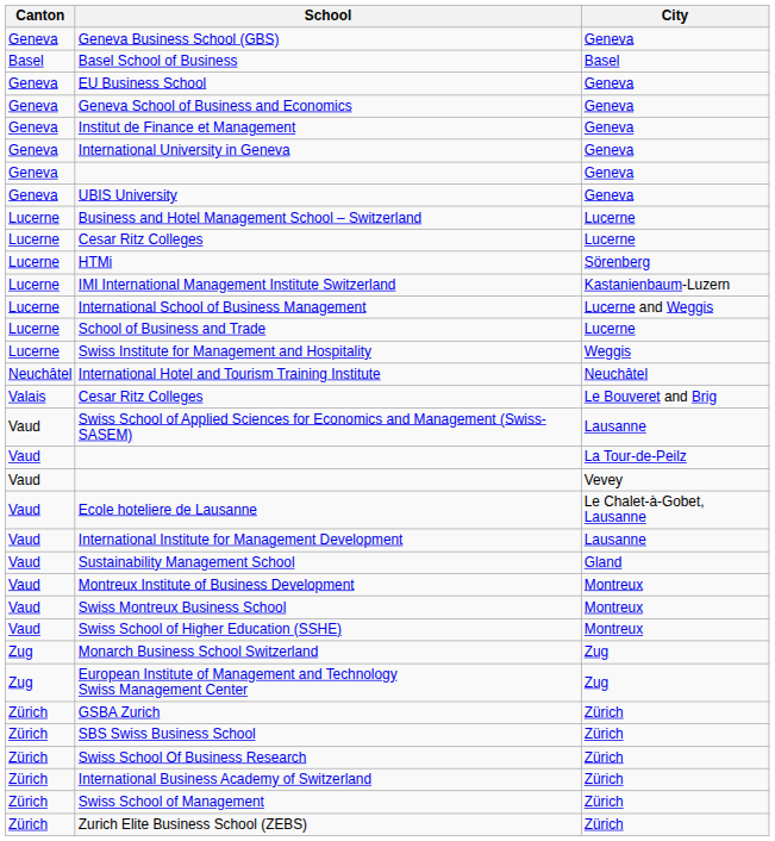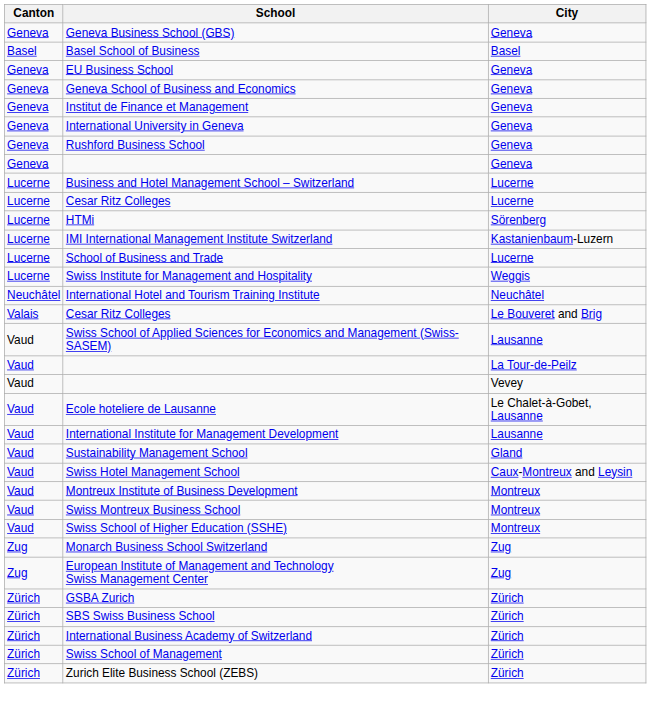 <table class="wikitable sortable">
 <tr>
 <th>Canton</th>
 <th>School</th>
 <th>City</th>
 </tr>
 <tr>
 <td><a href='#'>Geneva</a></td>
 <td><a href='#'>Geneva Business School (GBS)</a></td>
 <td><a href='#'>Geneva</a></td>
 </tr>
 <tr>
 <td><a href='#'>Basel</a></td>
 <td><a href='#'>Basel School of Business</a></td>
 <td><a href='#'>Basel</a></td>
 </tr>
 <tr>
 <td><a href='#'>Geneva</a></td>
 <td><a href='#'>EU Business School</a></td>
 <td><a href='#'>Geneva</a></td>
 </tr>
 <tr>
 <td><a href='#'>Geneva</a></td>
 <td><a href='#'>Geneva School of Business and Economics</a></td>
 <td><a href='#'>Geneva</a></td>
 </tr>
 <tr>
 <td><a href='#'>Geneva</a></td>
 <td><a href='#'>Institut de Finance et Management</a></td>
 <td><a href='#'>Geneva</a></td>
 </tr>
 <tr>
 <td><a href='#'>Geneva</a></td>
 <td><a href='#'>International University in Geneva</a></td>
 <td><a href='#'>Geneva</a></td>
 </tr>
 <tr>
 <td><a href='#'>Geneva</a></td>
-<td></td>
+<td><a href='#'>Rushford Business School</a></td>
 <td><a href='#'>Geneva</a></td>
 </tr>
 <tr>
 <td><a href='#'>Geneva</a></td>
-<td><a href='#'>UBIS University</a></td>
+<td></td>
 <td><a href='#'>Geneva</a></td>
 </tr>
 <tr>
 <td><a href='#'>Lucerne</a></td>
 <td><a href='#'>Business and Hotel Management School – Switzerland</a></td>
 <td><a href='#'>Lucerne</a></td>
 </tr>
 <tr>
 <td><a href='#'>Lucerne</a></td>
 <td><a href='#'>Cesar Ritz Colleges</a></td>
 <td><a href='#'>Lucerne</a></td>
 </tr>
 <tr>
 <td><a href='#'>Lucerne</a></td>
 <td><a href='#'>HTMi</a></td>
 <td><a href='#'>Sörenberg</a></td>
 </tr>
 <tr>
 <td><a href='#'>Lucerne</a></td>
 <td><a href='#'>IMI International Management Institute Switzerland</a></td>
 <td><a href='#'>Kastanienbaum</a>-Luzern</td>
-</tr>
-<tr>
-<td><a href='#'>Lucerne</a></td>
-<td><a href='#'>International School of Business Management</a></td>
-<td><a href='#'>Lucerne</a> and <a href='#'>Weggis</a></td>
 </tr>
 <tr>
 <td><a href='#'>Lucerne</a></td>
 <td><a href='#'>School of Business and Trade</a></td>
 <td><a href='#'>Lucerne</a></td>
 </tr>
 <tr>
 <td><a href='#'>Lucerne</a></td>
 <td><a href='#'>Swiss Institute for Management and Hospitality</a></td>
 <td><a href='#'>Weggis</a></td>
 </tr>
 <tr>
 <td><a href='#'>Neuchâtel</a></td>
 <td><a href='#'>International Hotel and Tourism Training Institute</a></td>
 <td><a href='#'>Neuchâtel</a></td>
 </tr>
 <tr>
 <td><a href='#'>Valais</a></td>
 <td><a href='#'>Cesar Ritz Colleges</a></td>
 <td><a href='#'>Le Bouveret</a> and <a href='#'>Brig</a></td>
 </tr>
 <tr>
 <td>Vaud</td>
 <td><a href='#'>Swiss School of Applied Sciences for Economics and Management (Swiss-SASEM)</a></td>
 <td><a href='#'>Lausanne</a></td>
 </tr>
 <tr>
 <td><a href='#'>Vaud</a></td>
 <td></td>
 <td><a href='#'>La Tour-de-Peilz</a></td>
 </tr>
 <tr>
 <td>Vaud</td>
 <td></td>
 <td>Vevey</td>
 </tr>
 <tr>
 <td><a href='#'>Vaud</a></td>
 <td><a href='#'>Ecole hoteliere de Lausanne</a></td>
 <td>Le Chalet-à-Gobet, <a href='#'>Lausanne</a></td>
 </tr>
 <tr>
 <td><a href='#'>Vaud</a></td>
 <td><a href='#'>International Institute for Management Development</a></td>
 <td><a href='#'>Lausanne</a></td>
 </tr>
 <tr>
 <td><a href='#'>Vaud</a></td>
 <td><a href='#'>Sustainability Management School</a></td>
 <td><a href='#'>Gland</a></td>
 </tr>
 <tr>
 <td><a href='#'>Vaud</a></td>
+<td><a href='#'>Swiss Hotel Management School</a></td>
+<td><a href='#'>Caux</a>-<a href='#'>Montreux</a> and <a href='#'>Leysin</a></td>
+</tr>
+<tr>
+<td><a href='#'>Vaud</a></td>
 <td><a href='#'>Montreux Institute of Business Development</a></td>
 <td><a href='#'>Montreux</a></td>
 </tr>
 <tr>
 <td><a href='#'>Vaud</a></td>
 <td><a href='#'>Swiss Montreux Business School</a></td>
 <td><a href='#'>Montreux</a></td>
 </tr>
 <tr>
 <td><a href='#'>Vaud</a></td>
 <td><a href='#'>Swiss School of Higher Education (SSHE)</a></td>
 <td><a href='#'>Montreux</a></td>
 </tr>
 <tr>
 <td><a href='#'>Zug</a></td>
 <td><a href='#'>Monarch Business School Switzerland</a></td>
 <td><a href='#'>Zug</a></td>
 </tr>
 <tr>
 <td><a href='#'>Zug</a></td>
 <td><a href='#'>European Institute of Management and Technology</a><br><a href='#'>Swiss Management Center</a></td>
 <td><a href='#'>Zug</a></td>
 </tr>
 <tr>
 <td><a href='#'>Zürich</a></td>
 <td><a href='#'>GSBA Zurich</a></td>
 <td><a href='#'>Zürich</a></td>
 </tr>
 <tr>
 <td><a href='#'>Zürich</a></td>
 <td><a href='#'>SBS Swiss Business School</a></td>
 <td><a href='#'>Zürich</a></td>
 </tr>
 <tr>
 <td><a href='#'>Zürich</a></td>
-<td><a href='#'>Swiss School Of Business Research</a></td>
-<td><a href='#'>Zürich</a></td>
-</tr>
-<tr>
-<td><a href='#'>Zürich</a></td>
 <td><a href='#'>International Business Academy of Switzerland</a></td>
 <td><a href='#'>Zürich</a></td>
 </tr>
 <tr>
 <td><a href='#'>Zürich</a></td>
 <td><a href='#'>Swiss School of Management</a></td>
 <td><a href='#'>Zürich</a></td>
 </tr>
 <tr>
 <td><a href='#'>Zürich</a></td>
 <td>Zurich Elite Business School (ZEBS)</td>
 <td><a href='#'>Zürich</a></td>
 </tr>
 </table>
